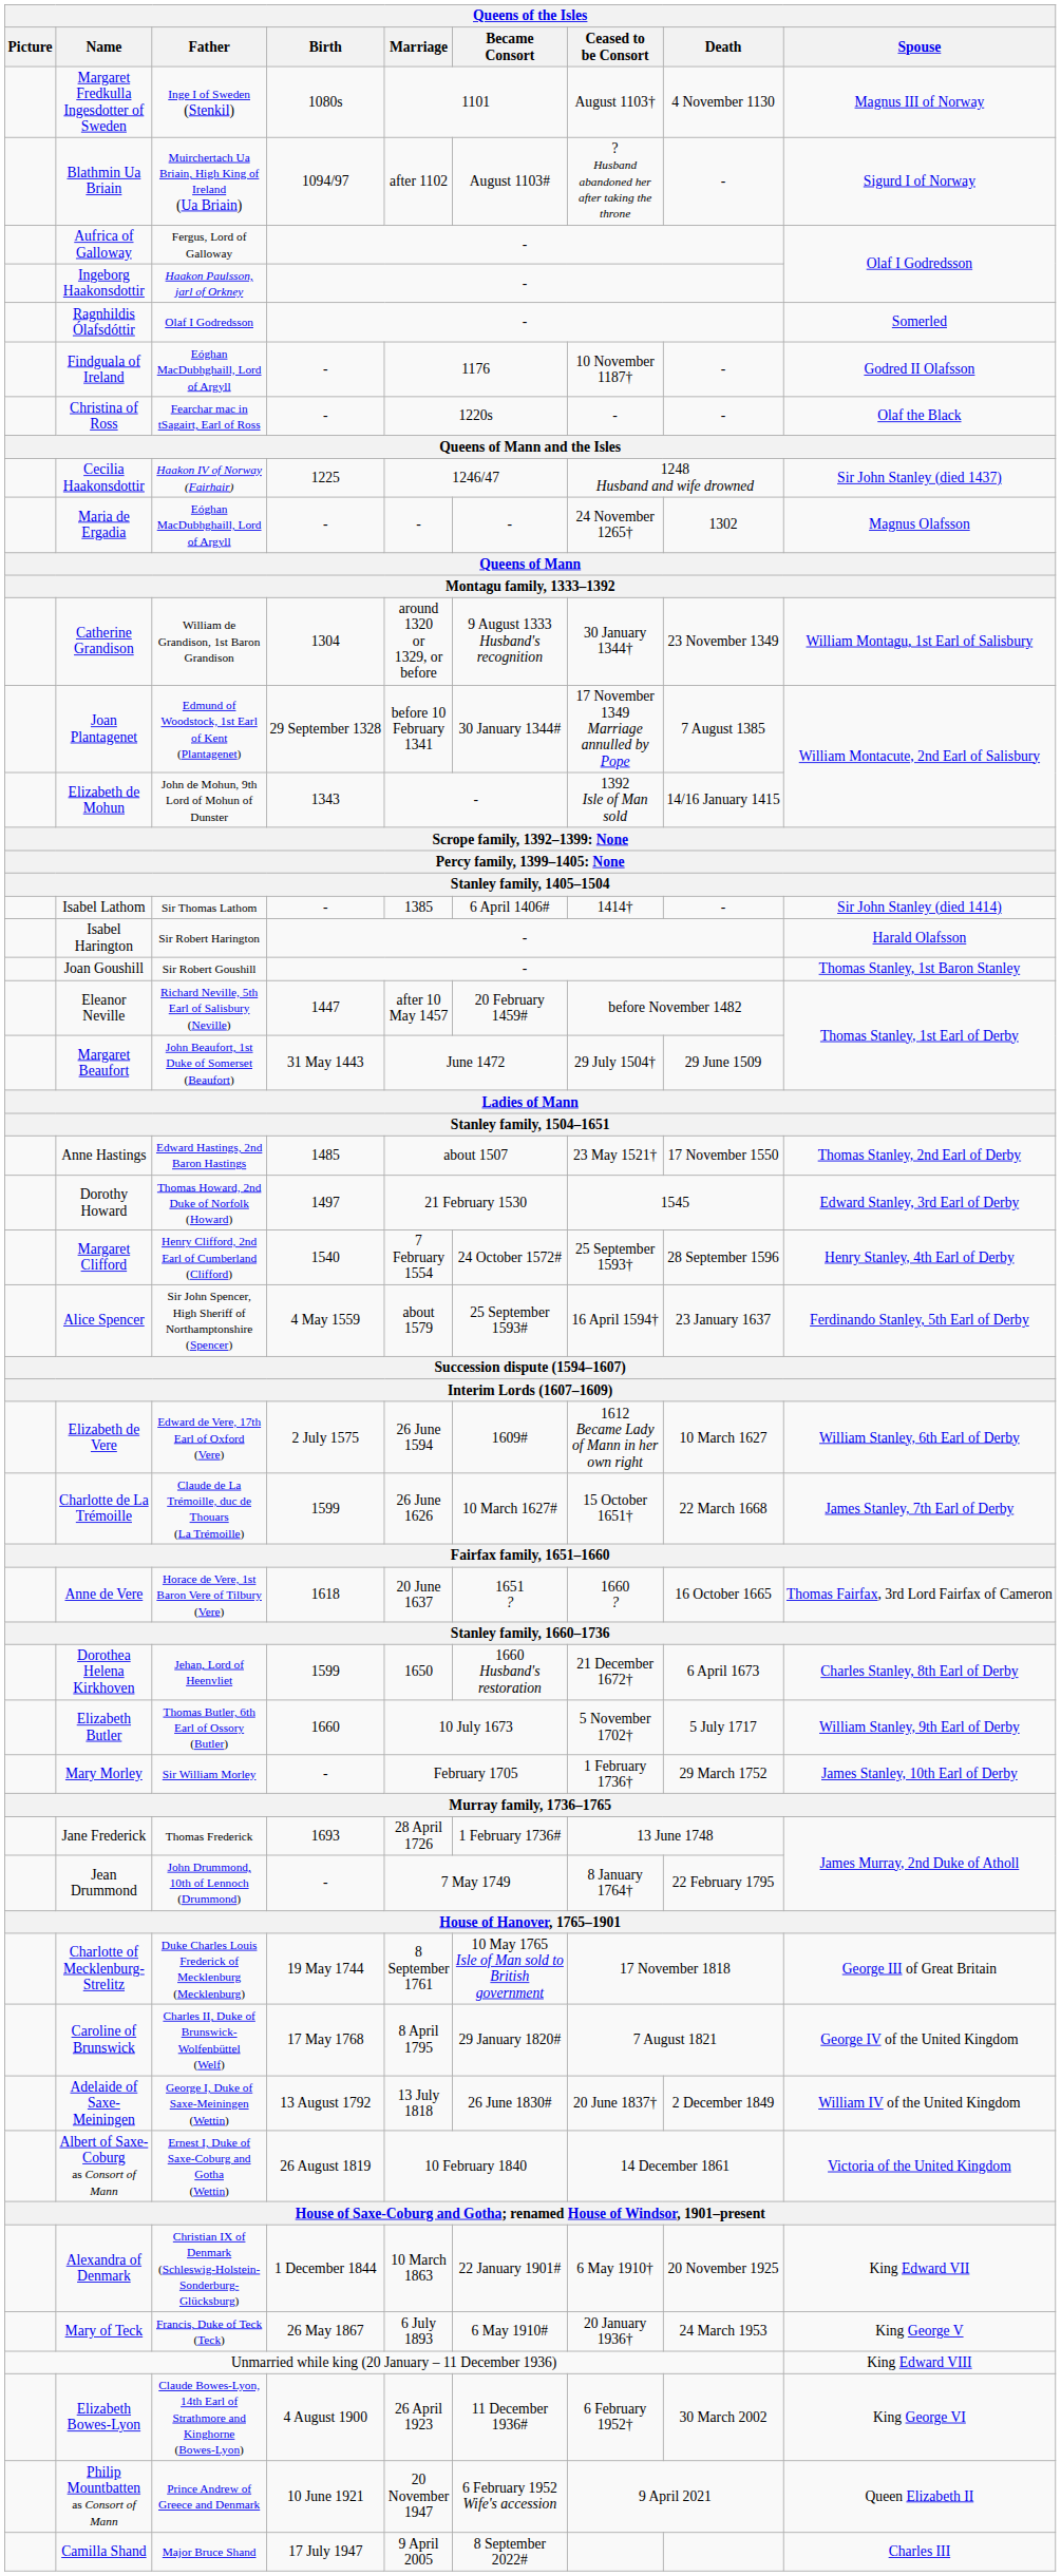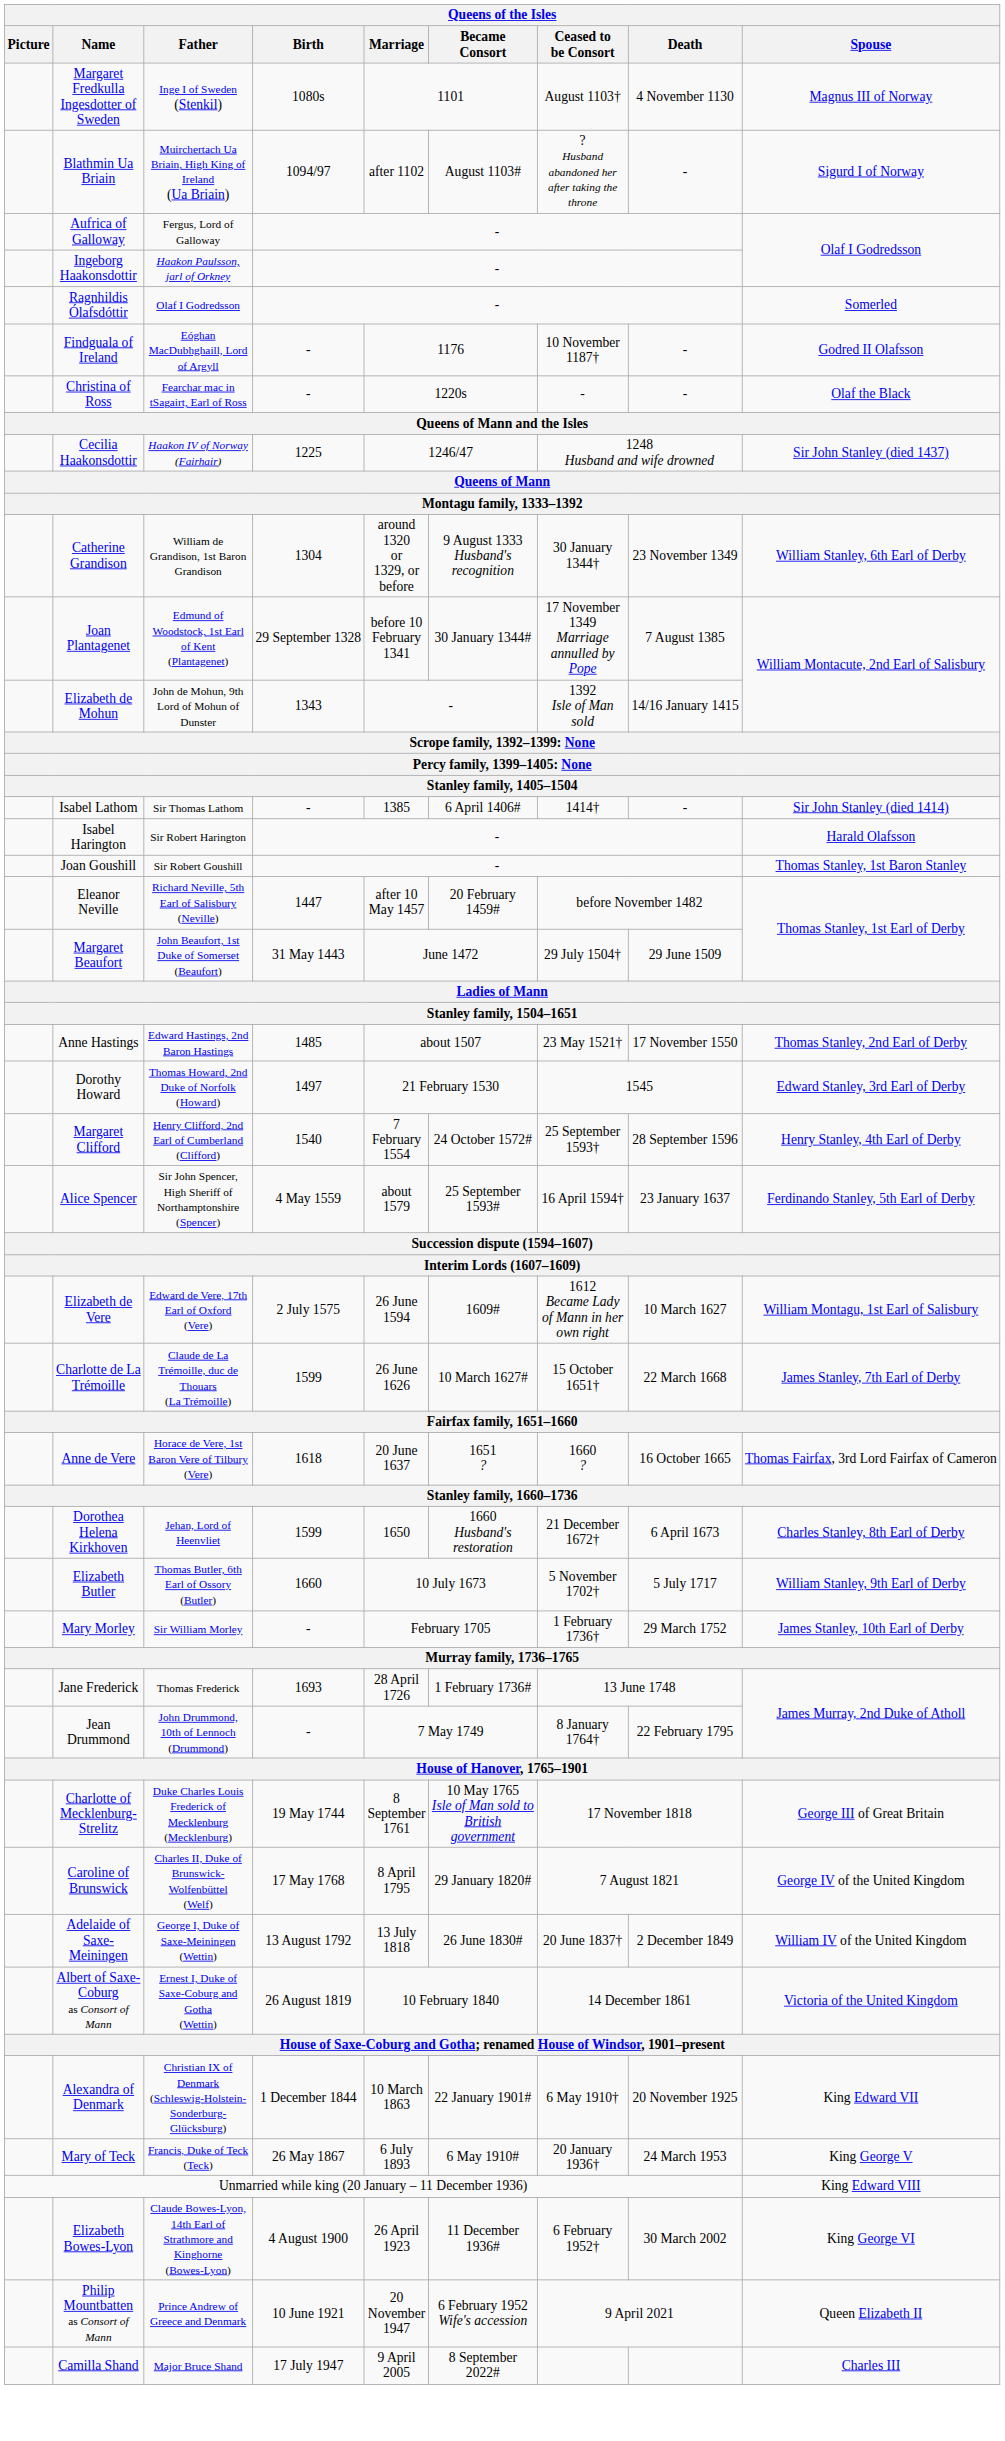 <table class="wikitable">
 <tr>
 <th colspan="9"><a href='#'>Queens of the Isles</a></th>
 </tr>
 <tr>
 <th>Picture</th>
 <th width="100pt">Name</th>
 <th width="120pt">Father</th>
 <th>Birth</th>
 <th width="50pt">Marriage</th>
 <th width="120pt">Became<br>Consort</th>
 <th width="100pt">Ceased to<br>be Consort</th>
 <th>Death</th>
 <th><a href='#'>Spouse</a></th>
 </tr>
 <tr>
 <td align="center"></td>
 <td align="center"><a href='#'>Margaret Fredkulla Ingesdotter of Sweden</a></td>
 <td align="center"><small><a href='#'>Inge I of Sweden</a></small><br>(<a href='#'>Stenkil</a>)</td>
 <td align="center">1080s</td>
 <td align="center" colspan="2">1101</td>
 <td align="center">August 1103†</td>
 <td align="center">4 November 1130</td>
 <td align="center"><a href='#'>Magnus III of Norway</a></td>
 </tr>
 <tr>
 <td align="center"></td>
 <td align="center"><a href='#'>Blathmin Ua Briain</a></td>
 <td align="center"><small><a href='#'>Muirchertach Ua Briain, High King of Ireland</a></small><br>(<a href='#'>Ua Briain</a>)</td>
 <td align="center">1094/97</td>
 <td align="center">after 1102</td>
 <td align="center">August 1103#</td>
 <td align="center">?<br><small><em>Husband abandoned her after taking the throne</em></small></td>
 <td align="center">-</td>
 <td align="center"><a href='#'>Sigurd I of Norway</a></td>
 </tr>
 <tr>
 <td align="center"></td>
 <td align="center"><a href='#'>Aufrica of Galloway</a></td>
 <td align="center"><small>Fergus, Lord of Galloway</small></td>
 <td align="center" colspan="5">-</td>
 <td align="center" rowspan="2"><a href='#'>Olaf I Godredsson</a></td>
 </tr>
 <tr>
 <td align="center"></td>
 <td align="center"><a href='#'>Ingeborg Haakonsdottir</a></td>
 <td align="center"><em><small><a href='#'>Haakon Paulsson, jarl of Orkney</a></small></em></td>
 <td align="center" colspan="5">-</td>
 </tr>
 <tr>
 <td align="center"></td>
 <td align="center"><a href='#'>Ragnhildis Ólafsdóttir</a></td>
 <td align="center"><small><a href='#'>Olaf I Godredsson</a></small></td>
 <td align="center" colspan="5">-</td>
 <td align="center"><a href='#'>Somerled</a></td>
 </tr>
 <tr>
 <td align="center"></td>
 <td align="center"><a href='#'>Findguala of Ireland</a></td>
 <td align="center"><small><a href='#'>Eóghan MacDubhghaill, Lord of Argyll</a></small></td>
 <td align="center">-</td>
 <td align="center" colspan="2">1176</td>
 <td align="center">10 November 1187†</td>
 <td align="center">-</td>
 <td align="center"><a href='#'>Godred II Olafsson</a></td>
 </tr>
 <tr>
 <td align="center"></td>
 <td align="center"><a href='#'>Christina of Ross</a></td>
 <td align="center"><small><a href='#'>Fearchar mac in tSagairt, Earl of Ross</a></small></td>
 <td align="center">-</td>
 <td align="center" colspan="2">1220s</td>
 <td align="center">-</td>
 <td align="center">-</td>
 <td align="center"><a href='#'>Olaf the Black</a></td>
 </tr>
 <tr>
 <th colspan="9">Queens of Mann and the Isles</th>
 </tr>
 <tr>
 <td align="center"></td>
 <td align="center"><a href='#'>Cecilia Haakonsdottir</a></td>
 <td align="center"><em><small><a href='#'>Haakon IV of Norway</a><br>(<a href='#'>Fairhair</a>)</small></em></td>
 <td align="center">1225</td>
 <td align="center" colspan="2">1246/47</td>
 <td align="center" colspan="2">1248<br><em>Husband and wife drowned</em></td>
 <td align="center"><a href='#'>Sir John Stanley (died 1437)</a></td>
 </tr>
 <tr>
-<td align="center"></td>
-<td align="center"><a href='#'>Maria de Ergadia</a></td>
-<td align="center"><small><a href='#'>Eóghan MacDubhghaill, Lord of Argyll</a></small></td>
-<td align="center">-</td>
-<td align="center">-</td>
-<td align="center">-</td>
-<td align="center">24 November 1265†</td>
-<td align="center">1302</td>
-<td align="center"><a href='#'>Magnus Olafsson</a></td>
-</tr>
-<tr>
 <th colspan="9"><a href='#'>Queens of Mann</a></th>
 </tr>
 <tr>
 <th colspan="9">Montagu family, 1333–1392</th>
 </tr>
 <tr>
 <td align="center"></td>
 <td align="center"><a href='#'>Catherine Grandison</a></td>
 <td align="center"><small>William de Grandison, 1st Baron Grandison</small></td>
 <td align="center">1304</td>
 <td align="center">around 1320<br>or<br>1329, or before</td>
 <td align="center">9 August 1333<br><em>Husband's recognition</em></td>
 <td align="center">30 January 1344†</td>
 <td align="center">23 November 1349</td>
-<td align="center"><a href='#'>William Montagu, 1st Earl of Salisbury</a></td>
+<td align="center"><a href='#'>William Stanley, 6th Earl of Derby</a></td>
 </tr>
 <tr>
 <td align="center"></td>
 <td align="center"><a href='#'>Joan Plantagenet</a></td>
 <td align="center"><small><a href='#'>Edmund of Woodstock, 1st Earl of Kent</a><br>(<a href='#'>Plantagenet</a>)</small></td>
 <td align="center">29 September 1328</td>
 <td align="center">before 10 February 1341<br></td>
 <td align="center">30 January 1344#</td>
 <td align="center">17 November 1349<br><em>Marriage annulled by <a href='#'>Pope</a></em></td>
 <td align="center">7 August 1385</td>
 <td align="center" rowspan="2"><a href='#'>William Montacute, 2nd Earl of Salisbury</a></td>
 </tr>
 <tr>
 <td align="center"></td>
 <td align="center"><a href='#'>Elizabeth de Mohun</a></td>
 <td align="center"><small>John de Mohun, 9th Lord of Mohun of Dunster</small></td>
 <td align="center">1343</td>
 <td align="center" colspan="2">-</td>
 <td align="center">1392<br><em>Isle of Man sold</em></td>
 <td align="center">14/16 January 1415</td>
 </tr>
 <tr>
 <th colspan="9">Scrope family, 1392–1399: <strong><a href='#'>None</a></strong></th>
 </tr>
 <tr>
 <th colspan="9">Percy family, 1399–1405: <strong><a href='#'>None</a></strong></th>
 </tr>
 <tr>
 <th colspan="9">Stanley family, 1405–1504</th>
 </tr>
 <tr>
 <td align="center"></td>
 <td align="center">Isabel Lathom</td>
 <td align="center"><small>Sir Thomas Lathom</small></td>
 <td align="center">-</td>
 <td align="center">1385</td>
 <td align="center">6 April 1406#</td>
 <td align="center">1414†</td>
 <td align="center">-</td>
 <td align="center"><a href='#'>Sir John Stanley (died 1414)</a></td>
 </tr>
 <tr>
 <td align="center"></td>
 <td align="center">Isabel Harington</td>
 <td align="center"><small>Sir Robert Harington</small></td>
 <td align="center" colspan="5">-</td>
 <td align="center"><a href='#'>Harald Olafsson</a></td>
 </tr>
 <tr>
 <td align="center"></td>
 <td align="center">Joan Goushill</td>
 <td align="center"><small>Sir Robert Goushill</small></td>
 <td align="center" colspan="5">-</td>
 <td align="center"><a href='#'>Thomas Stanley, 1st Baron Stanley</a></td>
 </tr>
 <tr>
 <td align="center"></td>
 <td align="center">Eleanor Neville</td>
 <td align="center"><small><a href='#'>Richard Neville, 5th Earl of Salisbury</a><br>(<a href='#'>Neville</a>)</small></td>
 <td align="center">1447</td>
 <td align="center">after 10 May 1457</td>
 <td align="center">20 February 1459#</td>
 <td align="center" colspan="2">before November 1482</td>
 <td align="center" rowspan="2"><a href='#'>Thomas Stanley, 1st Earl of Derby</a></td>
 </tr>
 <tr>
 <td align="center"></td>
 <td align="center"><a href='#'>Margaret Beaufort</a></td>
 <td align="center"><small><a href='#'>John Beaufort, 1st Duke of Somerset</a><br>(<a href='#'>Beaufort</a>)</small></td>
 <td align="center">31 May 1443</td>
 <td align="center" colspan="2">June 1472</td>
 <td align="center">29 July 1504†</td>
 <td align="center">29 June 1509</td>
 </tr>
 <tr>
 <th colspan="9"><a href='#'>Ladies of Mann</a></th>
 </tr>
 <tr>
 <th colspan="9">Stanley family, 1504–1651</th>
 </tr>
 <tr>
 <td align="center"></td>
 <td align="center">Anne Hastings</td>
 <td align="center"><small><a href='#'>Edward Hastings, 2nd Baron Hastings</a></small></td>
 <td align="center">1485</td>
 <td align="center" colspan="2">about 1507</td>
 <td align="center">23 May 1521†</td>
 <td align="center">17 November 1550</td>
 <td align="center"><a href='#'>Thomas Stanley, 2nd Earl of Derby</a></td>
 </tr>
 <tr>
 <td align="center"></td>
 <td align="center">Dorothy Howard</td>
 <td align="center"><small><a href='#'>Thomas Howard, 2nd Duke of Norfolk</a><br>(<a href='#'>Howard</a>)</small></td>
 <td align="center">1497</td>
 <td align="center" colspan="2">21 February 1530</td>
 <td align="center" colspan="2">1545</td>
 <td align="center"><a href='#'>Edward Stanley, 3rd Earl of Derby</a></td>
 </tr>
 <tr>
 <td align="center"></td>
 <td align="center"><a href='#'>Margaret Clifford</a></td>
 <td align="center"><small><a href='#'>Henry Clifford, 2nd Earl of Cumberland</a><br>(<a href='#'>Clifford</a>)</small></td>
 <td align="center">1540</td>
 <td align="center">7 February 1554</td>
 <td align="center">24 October 1572#</td>
 <td align="center">25 September 1593†</td>
 <td align="center">28 September 1596</td>
 <td align="center"><a href='#'>Henry Stanley, 4th Earl of Derby</a></td>
 </tr>
 <tr>
 <td align="center"></td>
 <td align="center"><a href='#'>Alice Spencer</a></td>
 <td align="center"><small>Sir John Spencer, High Sheriff of Northamptonshire<br>(<a href='#'>Spencer</a>)</small></td>
 <td align="center">4 May 1559</td>
 <td align="center">about 1579</td>
 <td align="center">25 September 1593#</td>
 <td align="center">16 April 1594†</td>
 <td align="center">23 January 1637</td>
 <td align="center"><a href='#'>Ferdinando Stanley, 5th Earl of Derby</a></td>
 </tr>
 <tr>
 <th align="center" colspan="9">Succession dispute (1594–1607)</th>
 </tr>
 <tr>
 <th align="center" colspan="9">Interim Lords (1607–1609)</th>
 </tr>
 <tr>
 <td align="center"></td>
 <td align="center"><a href='#'>Elizabeth de Vere</a></td>
 <td align="center"><small><a href='#'>Edward de Vere, 17th Earl of Oxford</a><br>(<a href='#'>Vere</a>)</small></td>
 <td align="center">2 July 1575</td>
 <td align="center">26 June 1594</td>
 <td align="center">1609#</td>
 <td align="center">1612<br><em>Became Lady of Mann in her own right</em></td>
 <td align="center">10 March 1627</td>
-<td align="center"><a href='#'>William Stanley, 6th Earl of Derby</a></td>
+<td align="center"><a href='#'>William Montagu, 1st Earl of Salisbury</a></td>
 </tr>
 <tr>
 <td align="center"></td>
 <td align="center"><a href='#'>Charlotte de La Trémoille</a></td>
 <td align="center"><small><a href='#'>Claude de La Trémoille, duc de Thouars</a><br>(<a href='#'>La Trémoille</a>)</small></td>
 <td align="center">1599</td>
 <td align="center">26 June 1626</td>
 <td align="center">10 March 1627#</td>
 <td align="center">15 October 1651†</td>
 <td align="center">22 March 1668</td>
 <td align="center"><a href='#'>James Stanley, 7th Earl of Derby</a></td>
 </tr>
 <tr>
 <th colspan="9">Fairfax family, 1651–1660</th>
 </tr>
 <tr>
 <td align="center"></td>
 <td align="center"><a href='#'>Anne de Vere</a></td>
 <td align="center"><small><a href='#'>Horace de Vere, 1st Baron Vere of Tilbury</a><br>(<a href='#'>Vere</a>)</small></td>
 <td align="center">1618</td>
 <td align="center">20 June 1637</td>
 <td align="center">1651<br><em>?</em></td>
 <td align="center">1660<br><em>?</em></td>
 <td align="center">16 October 1665</td>
 <td align="center"><a href='#'>Thomas Fairfax</a>, 3rd Lord Fairfax of Cameron</td>
 </tr>
 <tr>
 <th colspan="9">Stanley family, 1660–1736</th>
 </tr>
 <tr>
 <td align="center"></td>
 <td align="center"><a href='#'>Dorothea Helena Kirkhoven</a></td>
 <td align="center"><small><a href='#'>Jehan, Lord of Heenvliet</a></small></td>
 <td align="center">1599</td>
 <td align="center">1650</td>
 <td align="center">1660<br><em>Husband's restoration</em></td>
 <td align="center">21 December 1672†</td>
 <td align="center">6 April 1673</td>
 <td align="center"><a href='#'>Charles Stanley, 8th Earl of Derby</a></td>
 </tr>
 <tr>
 <td align="center"></td>
 <td align="center"><a href='#'>Elizabeth Butler</a></td>
 <td align="center"><small><a href='#'>Thomas Butler, 6th Earl of Ossory</a><br>(<a href='#'>Butler</a>)</small></td>
 <td align="center">1660</td>
 <td align="center" colspan="2">10 July 1673</td>
 <td align="center">5 November 1702†</td>
 <td align="center">5 July 1717</td>
 <td align="center"><a href='#'>William Stanley, 9th Earl of Derby</a></td>
 </tr>
 <tr>
 <td align="center"></td>
 <td align="center"><a href='#'>Mary Morley</a></td>
 <td align="center"><small><a href='#'>Sir William Morley</a></small></td>
 <td align="center">-</td>
 <td align="center" colspan="2">February 1705</td>
 <td align="center">1 February 1736†</td>
 <td align="center">29 March 1752</td>
 <td align="center"><a href='#'>James Stanley, 10th Earl of Derby</a></td>
 </tr>
 <tr>
 <th colspan="9">Murray family, 1736–1765</th>
 </tr>
 <tr>
 <td align="center"></td>
 <td align="center">Jane Frederick</td>
 <td align="center"><small>Thomas Frederick</small></td>
 <td align="center">1693</td>
 <td align="center">28 April 1726</td>
 <td align="center">1 February 1736#</td>
 <td align="center" colspan="2">13 June 1748</td>
 <td align="center" rowspan="2"><a href='#'>James Murray, 2nd Duke of Atholl</a></td>
 </tr>
 <tr>
 <td align="center"></td>
 <td align="center">Jean Drummond</td>
 <td align="center"><small><a href='#'>John Drummond, 10th of Lennoch</a><br>(<a href='#'>Drummond</a>)</small></td>
 <td align="center">-</td>
 <td align="center" colspan="2">7 May 1749</td>
 <td align="center">8 January 1764†</td>
 <td align="center">22 February 1795</td>
 </tr>
 <tr>
 <th colspan="9"><a href='#'>House of Hanover</a>, 1765–1901</th>
 </tr>
 <tr>
 <td align="center"></td>
 <td align="center"><a href='#'>Charlotte of Mecklenburg-Strelitz</a></td>
 <td align="center"><small><a href='#'>Duke Charles Louis Frederick of Mecklenburg</a><br>(<a href='#'>Mecklenburg</a>)</small></td>
 <td align="center">19 May 1744</td>
 <td align="center">8 September 1761</td>
 <td align="center">10 May 1765<br><em><a href='#'>Isle of Man sold to British government</a></em></td>
 <td align="center" colspan="2">17 November 1818</td>
 <td align="center"><a href='#'>George III</a> of Great Britain</td>
 </tr>
 <tr>
 <td align="center"></td>
 <td align="center"><a href='#'>Caroline of Brunswick</a></td>
 <td align="center"><small><a href='#'>Charles II, Duke of Brunswick-Wolfenbüttel</a><br>(<a href='#'>Welf</a>)</small></td>
 <td align="center">17 May 1768</td>
 <td align="center">8 April 1795</td>
 <td align="center">29 January 1820#</td>
 <td align="center" colspan="2">7 August 1821</td>
 <td align="center"><a href='#'>George IV</a> of the United Kingdom</td>
 </tr>
 <tr>
 <td align="center"></td>
 <td align="center"><a href='#'>Adelaide of Saxe-Meiningen</a></td>
 <td align="center"><small><a href='#'>George I, Duke of Saxe-Meiningen</a><br>(<a href='#'>Wettin</a>)</small></td>
 <td align="center">13 August 1792</td>
 <td align="center">13 July 1818</td>
 <td align="center">26 June 1830#</td>
 <td align="center">20 June 1837†</td>
 <td align="center">2 December 1849</td>
 <td align="center"><a href='#'>William IV</a> of the United Kingdom</td>
 </tr>
 <tr>
 <td align="center"></td>
 <td align="center"><a href='#'>Albert of Saxe-Coburg</a><br><small>as <em>Consort of Mann</em></small></td>
 <td align="center"><small><a href='#'>Ernest I, Duke of Saxe-Coburg and Gotha</a><br>(<a href='#'>Wettin</a>)</small></td>
 <td align="center">26 August 1819</td>
 <td align="center" colspan=2>10 February 1840</td>
 <td align="center" colspan=2>14 December 1861</td>
 <td align="center"><a href='#'>Victoria of the United Kingdom</a></td>
 </tr>
 <tr>
 <th colspan="9"><a href='#'>House of Saxe-Coburg and Gotha</a>; renamed <a href='#'>House of Windsor</a>, 1901–present</th>
 </tr>
 <tr>
 <td align="center"></td>
 <td align="center"><a href='#'>Alexandra of Denmark</a></td>
 <td align="center"><small><a href='#'>Christian IX of Denmark</a><br>(<a href='#'>Schleswig-Holstein-Sonderburg-Glücksburg</a>)</small></td>
 <td align="center">1 December 1844</td>
 <td align="center">10 March 1863</td>
 <td align="center">22 January 1901#</td>
 <td align="center">6 May 1910†</td>
 <td align="center">20 November 1925</td>
 <td align="center">King <a href='#'>Edward VII</a></td>
 </tr>
 <tr>
 <td align="center"></td>
 <td align="center"><a href='#'>Mary of Teck</a></td>
 <td align="center"><small><a href='#'>Francis, Duke of Teck</a><br>(<a href='#'>Teck</a>)</small></td>
 <td align="center">26 May 1867</td>
 <td align="center">6 July 1893</td>
 <td align="center">6 May 1910#</td>
 <td align="center">20 January 1936†</td>
 <td align="center">24 March 1953</td>
 <td align="center">King <a href='#'>George V</a></td>
 </tr>
 <tr>
 <td align="center" colspan=8>Unmarried while king (20 January – 11 December 1936)</td>
 <td align="center">King <a href='#'>Edward VIII</a></td>
 </tr>
 <tr>
 <td align="center"></td>
 <td align="center"><a href='#'>Elizabeth Bowes-Lyon</a></td>
 <td align="center"><small><a href='#'>Claude Bowes-Lyon, 14th Earl of Strathmore and Kinghorne</a><br>(<a href='#'>Bowes-Lyon</a>)</small></td>
 <td align="center">4 August 1900</td>
 <td align="center">26 April 1923</td>
 <td align="center">11 December 1936#</td>
 <td align="center">6 February 1952†</td>
 <td align="center">30 March 2002</td>
 <td align="center">King <a href='#'>George VI</a></td>
 </tr>
 <tr>
 <td align="center"></td>
 <td align="center"><a href='#'>Philip Mountbatten</a><br><small>as <em>Consort of Mann</em></small></td>
 <td align="center"><small><a href='#'>Prince Andrew of Greece and Denmark</a></small></td>
 <td align="center">10 June 1921</td>
 <td align="center">20 November 1947</td>
 <td align="center">6 February 1952<br><em>Wife's accession</em></td>
 <td align="center" colspan=2>9 April 2021</td>
 <td align="center">Queen <a href='#'>Elizabeth II</a></td>
 </tr>
 <tr>
 <td align="center"></td>
 <td align="center"><a href='#'>Camilla Shand</a></td>
 <td align="center"><small> <a href='#'>Major Bruce Shand</a></small></td>
 <td align="center">17 July 1947</td>
 <td align="center">9 April 2005</td>
 <td align="center">8 September 2022#</td>
 <td align="center"></td>
 <td align="center"></td>
 <td align="center"><a href='#'>Charles III</a></td>
 </tr>
 </table>
